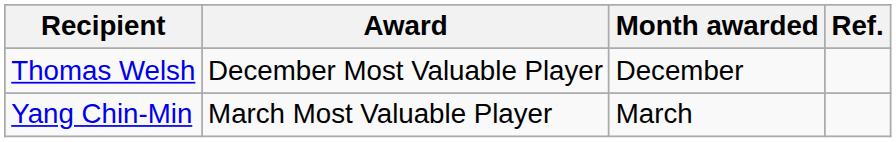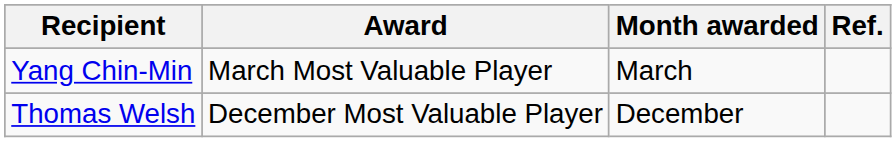 <table class="wikitable">
 <tr>
 <th>Recipient</th>
 <th>Award</th>
 <th>Month awarded</th>
 <th>Ref.</th>
 </tr>
 <tr>
+<td><a href='#'>Yang Chin-Min</a></td>
+<td>March Most Valuable Player</td>
+<td>March</td>
+<td></td>
+</tr>
+<tr>
 <td><a href='#'>Thomas Welsh</a></td>
 <td>December Most Valuable Player</td>
 <td>December</td>
 <td></td>
 </tr>
-<tr>
-<td><a href='#'>Yang Chin-Min</a></td>
-<td>March Most Valuable Player</td>
-<td>March</td>
-<td></td>
-</tr>
 </table>
